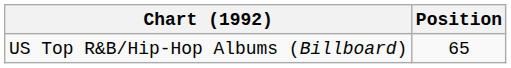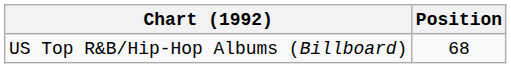 <table class="wikitable">
 <tr>
 <th>Chart (1992)</th>
 <th>Position</th>
 </tr>
 <tr>
 <td>US Top R&B/Hip-Hop Albums (<em>Billboard</em>)</td>
-<td align="center">65</td>
+<td align="center">68</td>
 </tr>
 </table>
